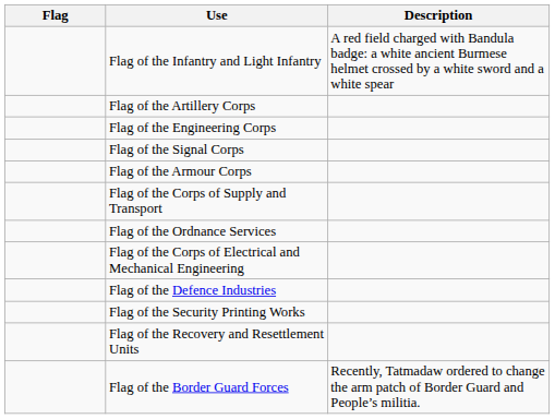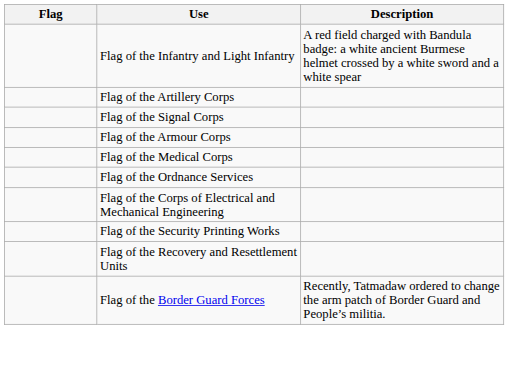 <table class="wikitable">
 <tr>
 <th width="110">Flag</th>
 <th width="250">Use</th>
 <th width="250">Description</th>
 </tr>
 <tr>
 <td></td>
 <td>Flag of the Infantry and Light Infantry</td>
 <td>A red field charged with Bandula badge: a white ancient Burmese helmet crossed by a white sword and a white spear</td>
 </tr>
 <tr>
 <td></td>
 <td>Flag of the Artillery Corps</td>
 <td></td>
 </tr>
 <tr>
 <td></td>
-<td>Flag of the Engineering Corps</td>
-<td></td>
-</tr>
-<tr>
-<td></td>
 <td>Flag of the Signal Corps</td>
 <td></td>
 </tr>
 <tr>
 <td></td>
 <td>Flag of the Armour Corps</td>
 <td></td>
 </tr>
 <tr>
 <td></td>
-<td>Flag of the Corps of Supply and Transport</td>
+<td>Flag of the Medical Corps</td>
 <td></td>
 </tr>
 <tr>
 <td></td>
 <td>Flag of the Ordnance Services</td>
 <td></td>
 </tr>
 <tr>
 <td></td>
 <td>Flag of the Corps of Electrical and Mechanical Engineering</td>
-<td></td>
-</tr>
-<tr>
-<td></td>
-<td>Flag of the <a href='#'>Defence Industries</a></td>
 <td></td>
 </tr>
 <tr>
 <td></td>
 <td>Flag of the Security Printing Works</td>
 <td></td>
 </tr>
 <tr>
 <td></td>
 <td>Flag of the Recovery and Resettlement Units</td>
 <td></td>
 </tr>
 <tr>
 <td></td>
 <td>Flag of the <a href='#'>Border Guard Forces</a></td>
 <td>Recently, Tatmadaw ordered to change the arm patch of Border Guard and People’s militia.</td>
 </tr>
 </table>
